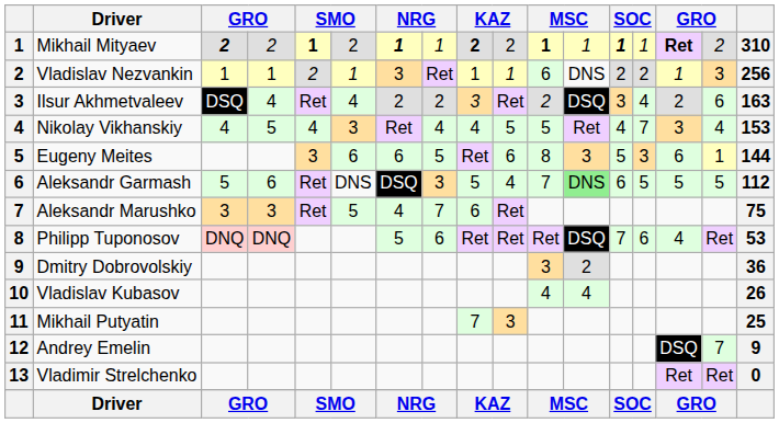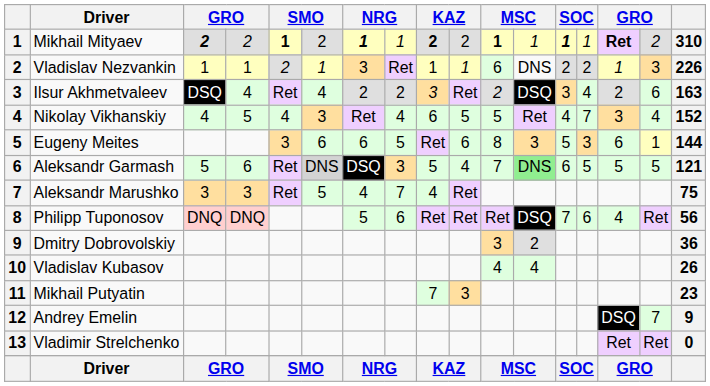 <table align=left| class="wikitable" style="font-size: 85%; text-align: center">
 <tr valign="top">
 <th valign="middle"></th>
 <th valign="middle">Driver</th>
 <th colspan=2><a href='#'>GRO</a></th>
 <th colspan=2><a href='#'>SMO</a></th>
 <th colspan=2><a href='#'>NRG</a></th>
 <th colspan=2><a href='#'>KAZ</a></th>
 <th colspan=2><a href='#'>MSC</a></th>
 <th colspan=2><a href='#'>SOC</a></th>
 <th colspan=2><a href='#'>GRO</a></th>
 <th valign="middle"></th>
 </tr>
 <tr>
 <th>1</th>
 <td align=left>Mikhail Mityaev</td>
 <td style="background:#dfdfdf;"><strong><em>2</em></strong></td>
 <td style="background:#dfdfdf;"><em>2</em></td>
 <td style="background:#ffffbf;"><strong>1</strong></td>
 <td style="background:#dfdfdf;">2</td>
 <td style="background:#ffffbf;"><strong><em>1</em></strong></td>
 <td style="background:#ffffbf;"><em>1</em></td>
 <td style="background:#dfdfdf;"><strong>2</strong></td>
 <td style="background:#dfdfdf;">2</td>
 <td style="background:#ffffbf;"><strong>1</strong></td>
 <td style="background:#ffffbf;"><em>1</em></td>
 <td style="background:#ffffbf;"><strong><em>1</em></strong></td>
 <td style="background:#ffffbf;"><em>1</em></td>
 <td style="background:#efcfff;"><strong>Ret</strong></td>
 <td style="background:#dfdfdf;"><em>2</em></td>
 <th>310</th>
 </tr>
 <tr>
 <th>2</th>
 <td align=left>Vladislav Nezvankin</td>
 <td style="background:#ffffbf;">1</td>
 <td style="background:#ffffbf;">1</td>
 <td style="background:#dfdfdf;"><em>2</em></td>
 <td style="background:#ffffbf;"><em>1</em></td>
 <td style="background:#ffdf9f;">3</td>
 <td style="background:#efcfff;">Ret</td>
 <td style="background:#ffffbf;">1</td>
 <td style="background:#ffffbf;"><em>1</em></td>
 <td style="background:#dfffdf;">6</td>
 <td>DNS</td>
 <td style="background:#dfdfdf;">2</td>
 <td style="background:#dfdfdf;">2</td>
 <td style="background:#ffffbf;"><em>1</em></td>
 <td style="background:#ffdf9f;">3</td>
-<th>256</th>
+<th>226</th>
 </tr>
 <tr>
 <th>3</th>
 <td align=left>Ilsur Akhmetvaleev</td>
 <td style="background:black; color:white;">DSQ</td>
 <td style="background:#dfffdf;">4</td>
 <td style="background:#efcfff;">Ret</td>
 <td style="background:#dfffdf;">4</td>
 <td style="background:#dfdfdf;">2</td>
 <td style="background:#dfdfdf;">2</td>
 <td style="background:#ffdf9f;"><em>3</em></td>
 <td style="background:#efcfff;">Ret</td>
 <td style="background:#dfdfdf;"><em>2</em></td>
 <td style="background:black; color:white;">DSQ</td>
 <td style="background:#ffdf9f;">3</td>
 <td style="background:#dfffdf;">4</td>
 <td style="background:#dfdfdf;">2</td>
 <td style="background:#dfffdf;">6</td>
 <th>163</th>
 </tr>
 <tr>
 <th>4</th>
 <td align=left>Nikolay Vikhanskiy</td>
 <td style="background:#dfffdf;">4</td>
 <td style="background:#dfffdf;">5</td>
 <td style="background:#dfffdf;">4</td>
 <td style="background:#ffdf9f;">3</td>
 <td style="background:#efcfff;">Ret</td>
 <td style="background:#dfffdf;">4</td>
-<td style="background:#dfffdf;">4</td>
+<td style="background:#dfffdf;">6</td>
 <td style="background:#dfffdf;">5</td>
 <td style="background:#dfffdf;">5</td>
 <td style="background:#efcfff;">Ret</td>
 <td style="background:#dfffdf;">4</td>
 <td style="background:#dfffdf;">7</td>
 <td style="background:#ffdf9f;">3</td>
 <td style="background:#dfffdf;">4</td>
-<th>153</th>
+<th>152</th>
 </tr>
 <tr>
 <th>5</th>
 <td align=left>Eugeny Meites</td>
 <td></td>
 <td></td>
 <td style="background:#ffdf9f;">3</td>
 <td style="background:#dfffdf;">6</td>
 <td style="background:#dfffdf;">6</td>
 <td style="background:#dfffdf;">5</td>
 <td style="background:#efcfff;">Ret</td>
 <td style="background:#dfffdf;">6</td>
 <td style="background:#dfffdf;">8</td>
 <td style="background:#ffdf9f;">3</td>
 <td style="background:#dfffdf;">5</td>
 <td style="background:#ffdf9f;">3</td>
 <td style="background:#dfffdf;">6</td>
 <td style="background:#ffffbf;">1</td>
 <th>144</th>
 </tr>
 <tr>
 <th>6</th>
 <td align=left>Aleksandr Garmash</td>
 <td style="background:#dfffdf;">5</td>
 <td style="background:#dfffdf;">6</td>
 <td style="background:#efcfff;">Ret</td>
-<td>DNS</td>
+<td style="background: lightgrey;">DNS</td>
 <td style="background:black; color:white;">DSQ</td>
 <td style="background:#ffdf9f;">3</td>
 <td style="background:#dfffdf;">5</td>
 <td style="background:#dfffdf;">4</td>
 <td style="background:#dfffdf;">7</td>
 <td style="background: lightgreen;">DNS</td>
 <td style="background:#dfffdf;">6</td>
 <td style="background:#dfffdf;">5</td>
 <td style="background:#dfffdf;">5</td>
 <td style="background:#dfffdf;">5</td>
-<th>112</th>
+<th>121</th>
 </tr>
 <tr>
 <th>7</th>
 <td align=left>Aleksandr Marushko</td>
 <td style="background:#ffdf9f;">3</td>
 <td style="background:#ffdf9f;">3</td>
 <td style="background:#efcfff;">Ret</td>
 <td style="background:#dfffdf;">5</td>
 <td style="background:#dfffdf;">4</td>
 <td style="background:#dfffdf;">7</td>
-<td style="background:#dfffdf;">6</td>
+<td style="background:#dfffdf;">4</td>
 <td style="background:#efcfff;">Ret</td>
 <td></td>
 <td></td>
 <td></td>
 <td></td>
 <td></td>
 <td></td>
 <th>75</th>
 </tr>
 <tr>
 <th>8</th>
 <td align=left>Philipp Tuponosov</td>
 <td style="background:#ffcfcf;">DNQ</td>
 <td style="background:#ffcfcf;">DNQ</td>
 <td></td>
 <td></td>
 <td style="background:#dfffdf;">5</td>
 <td style="background:#dfffdf;">6</td>
 <td style="background:#efcfff;">Ret</td>
 <td style="background:#efcfff;">Ret</td>
 <td style="background:#efcfff;">Ret</td>
 <td style="background:black; color:white;">DSQ</td>
 <td style="background:#dfffdf;">7</td>
 <td style="background:#dfffdf;">6</td>
 <td style="background:#dfffdf;">4</td>
 <td style="background:#efcfff;">Ret</td>
-<th>53</th>
+<th>56</th>
 </tr>
 <tr>
 <th>9</th>
 <td align=left>Dmitry Dobrovolskiy</td>
 <td></td>
 <td></td>
 <td></td>
 <td></td>
 <td></td>
 <td></td>
 <td></td>
 <td></td>
 <td style="background:#ffdf9f;">3</td>
 <td style="background:#dfdfdf;">2</td>
 <td></td>
 <td></td>
 <td></td>
 <td></td>
 <th>36</th>
 </tr>
 <tr>
 <th>10</th>
 <td align=left>Vladislav Kubasov</td>
 <td></td>
 <td></td>
 <td></td>
 <td></td>
 <td></td>
 <td></td>
 <td></td>
 <td></td>
 <td style="background:#dfffdf;">4</td>
 <td style="background:#dfffdf;">4</td>
 <td></td>
 <td></td>
 <td></td>
 <td></td>
 <th>26</th>
 </tr>
 <tr>
 <th>11</th>
 <td align=left>Mikhail Putyatin</td>
 <td></td>
 <td></td>
 <td></td>
 <td></td>
 <td></td>
 <td></td>
 <td style="background:#dfffdf;">7</td>
 <td style="background:#ffdf9f;">3</td>
 <td></td>
 <td></td>
 <td></td>
 <td></td>
 <td></td>
 <td></td>
-<th>25</th>
+<th>23</th>
 </tr>
 <tr>
 <th>12</th>
 <td align=left>Andrey Emelin</td>
 <td></td>
 <td></td>
 <td></td>
 <td></td>
 <td></td>
 <td></td>
 <td></td>
 <td></td>
 <td></td>
 <td></td>
 <td></td>
 <td></td>
 <td style="background:black; color:white;">DSQ</td>
 <td style="background:#dfffdf;">7</td>
 <th>9</th>
 </tr>
 <tr>
 <th>13</th>
 <td align=left>Vladimir Strelchenko</td>
 <td></td>
 <td></td>
 <td></td>
 <td></td>
 <td></td>
 <td></td>
 <td></td>
 <td></td>
 <td></td>
 <td></td>
 <td></td>
 <td></td>
 <td style="background:#efcfff;">Ret</td>
 <td style="background:#efcfff;">Ret</td>
 <th>0</th>
 </tr>
 <tr>
 </tr>
 <tr valign="top">
 <th valign="middle"></th>
 <th valign="middle">Driver</th>
 <th colspan=2><a href='#'>GRO</a></th>
 <th colspan=2><a href='#'>SMO</a></th>
 <th colspan=2><a href='#'>NRG</a></th>
 <th colspan=2><a href='#'>KAZ</a></th>
 <th colspan=2><a href='#'>MSC</a></th>
 <th colspan=2><a href='#'>SOC</a></th>
 <th colspan=2><a href='#'>GRO</a></th>
 <th valign="middle"></th>
 </tr>
 </table>
